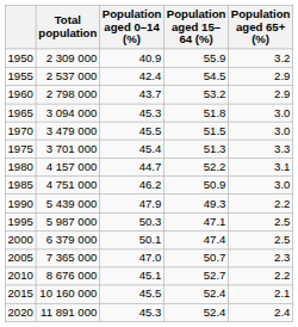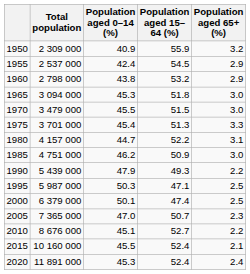 <table class="wikitable" style="text-align: right;">
 <tr>
 <th></th>
 <th width="80">Total population</th>
 <th width="80">Population aged 0–14 (%)</th>
 <th width="80">Population aged 15–64 (%)</th>
 <th width="80">Population aged 65+ (%)</th>
 </tr>
 <tr>
 <td>1950</td>
 <td>2 309 000</td>
 <td>40.9</td>
 <td>55.9</td>
 <td>3.2</td>
 </tr>
 <tr>
 <td>1955</td>
 <td>2 537 000</td>
 <td>42.4</td>
 <td>54.5</td>
 <td>2.9</td>
 </tr>
 <tr>
 <td>1960</td>
 <td>2 798 000</td>
-<td>43.7</td>
+<td>43.8</td>
 <td>53.2</td>
 <td>2.9</td>
 </tr>
 <tr>
 <td>1965</td>
 <td>3 094 000</td>
 <td>45.3</td>
 <td>51.8</td>
 <td>3.0</td>
 </tr>
 <tr>
 <td>1970</td>
 <td>3 479 000</td>
 <td>45.5</td>
 <td>51.5</td>
 <td>3.0</td>
 </tr>
 <tr>
 <td>1975</td>
 <td>3 701 000</td>
 <td>45.4</td>
 <td>51.3</td>
 <td>3.3</td>
 </tr>
 <tr>
 <td>1980</td>
 <td>4 157 000</td>
 <td>44.7</td>
 <td>52.2</td>
 <td>3.1</td>
 </tr>
 <tr>
 <td>1985</td>
 <td>4 751 000</td>
 <td>46.2</td>
 <td>50.9</td>
 <td>3.0</td>
 </tr>
 <tr>
 <td>1990</td>
 <td>5 439 000</td>
 <td>47.9</td>
 <td>49.3</td>
 <td>2.2</td>
 </tr>
 <tr>
 <td>1995</td>
 <td>5 987 000</td>
 <td>50.3</td>
 <td>47.1</td>
 <td>2.5</td>
 </tr>
 <tr>
 <td>2000</td>
 <td>6 379 000</td>
 <td>50.1</td>
 <td>47.4</td>
 <td>2.5</td>
 </tr>
 <tr>
 <td>2005</td>
 <td>7 365 000</td>
 <td>47.0</td>
 <td>50.7</td>
 <td>2.3</td>
 </tr>
 <tr>
 <td>2010</td>
 <td>8 676 000</td>
 <td>45.1</td>
 <td>52.7</td>
 <td>2.2</td>
 </tr>
 <tr>
 <td>2015</td>
 <td>10 160 000</td>
 <td>45.5</td>
 <td>52.4</td>
 <td>2.1</td>
 </tr>
 <tr>
 <td>2020</td>
 <td>11 891 000</td>
 <td>45.3</td>
 <td>52.4</td>
 <td>2.4</td>
 </tr>
 </table>
